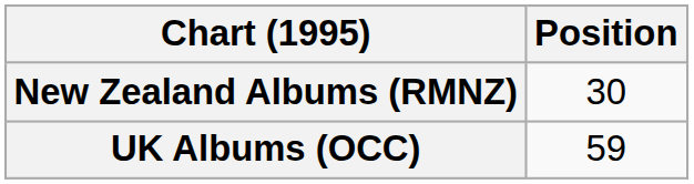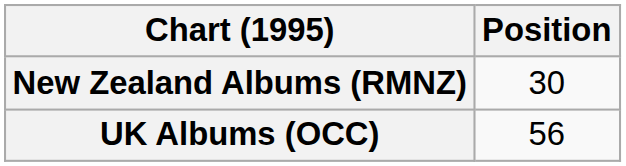 <table class="wikitable plainrowheaders">
 <tr>
 <th>Chart (1995)</th>
 <th>Position</th>
 </tr>
 <tr>
 <th scope="row">New Zealand Albums (RMNZ)</th>
 <td align="center">30</td>
 </tr>
 <tr>
 <th scope="row">UK Albums (OCC)</th>
-<td align="center">59</td>
+<td align="center">56</td>
 </tr>
 </table>
